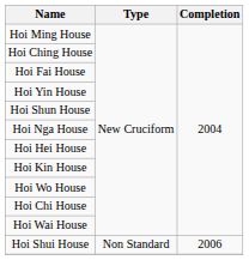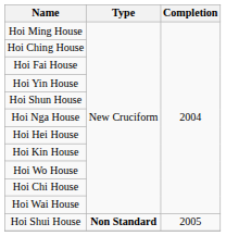 <table class="wikitable" style="text-align: center">
 <tr>
 <th>Name</th>
 <th>Type</th>
 <th>Completion</th>
 </tr>
 <tr>
 <td>Hoi Ming House</td>
 <td rowspan="11">New Cruciform</td>
 <td rowspan="11">2004</td>
 </tr>
 <tr>
 <td>Hoi Ching House</td>
 </tr>
 <tr>
 <td>Hoi Fai House</td>
 </tr>
 <tr>
 <td>Hoi Yin House</td>
 </tr>
 <tr>
 <td>Hoi Shun House</td>
 </tr>
 <tr>
 <td>Hoi Nga House</td>
 </tr>
 <tr>
 <td>Hoi Hei House</td>
 </tr>
 <tr>
 <td>Hoi Kin House</td>
 </tr>
 <tr>
 <td>Hoi Wo House</td>
 </tr>
 <tr>
 <td>Hoi Chi House</td>
 </tr>
 <tr>
 <td>Hoi Wai House</td>
 </tr>
 <tr>
 <td>Hoi Shui House</td>
-<td rowspan="1">Non Standard</td>
-<td rowspan="1">2006</td>
+<td rowspan="1"><strong>Non Standard</strong></td>
+<td rowspan="1">2005</td>
 </tr>
 <tr>
 </tr>
 </table>
